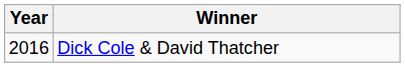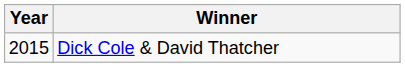 <table class="wikitable" style="text-align:left">
 <tr>
 <th style="width:20px;">Year</th>
 <th style="width:300px;">Winner</th>
 </tr>
 <tr>
-<td>2016</td>
+<td>2015</td>
 <td><a href='#'>Dick Cole</a> & David Thatcher</td>
 </tr>
 </table>
